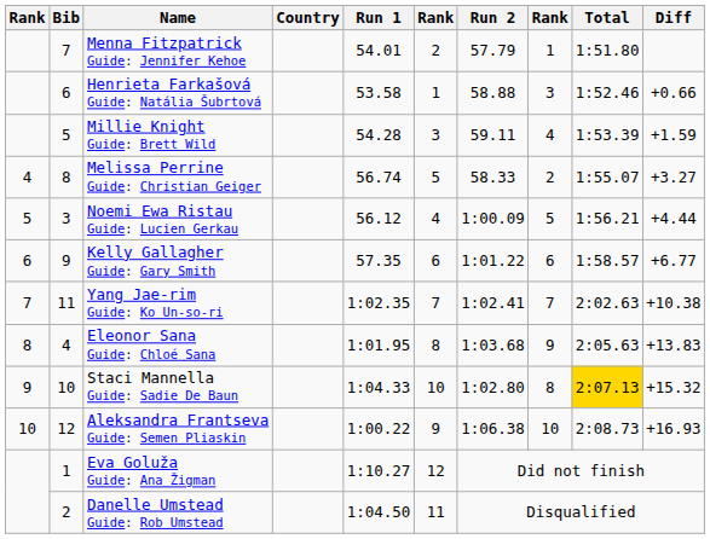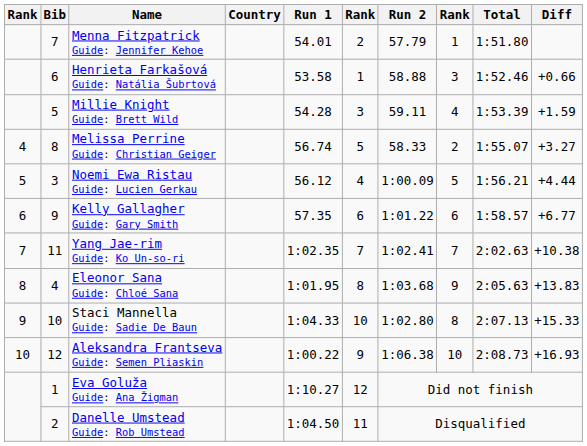 <table class="wikitable sortable" style="text-align:center">
 <tr>
 <th>Rank</th>
 <th>Bib</th>
 <th>Name</th>
 <th>Country</th>
 <th>Run 1</th>
 <th>Rank</th>
 <th>Run 2</th>
 <th>Rank</th>
 <th>Total</th>
 <th>Diff</th>
 </tr>
 <tr>
 <td></td>
 <td>7</td>
 <td align=left><a href='#'>Menna Fitzpatrick</a><br><small><a href='#'>Guide</a>: <a href='#'>Jennifer Kehoe</a></small></td>
 <td align=left></td>
 <td>54.01</td>
 <td>2</td>
 <td>57.79</td>
 <td>1</td>
 <td>1:51.80</td>
 <td></td>
 </tr>
 <tr>
 <td></td>
 <td>6</td>
 <td align=left><a href='#'>Henrieta Farkašová</a><br><small><a href='#'>Guide</a>: <a href='#'>Natália Šubrtová</a></small></td>
 <td align=left></td>
 <td>53.58</td>
 <td>1</td>
 <td>58.88</td>
 <td>3</td>
 <td>1:52.46</td>
 <td>+0.66</td>
 </tr>
 <tr>
 <td></td>
 <td>5</td>
 <td align=left><a href='#'>Millie Knight</a><br><small><a href='#'>Guide</a>: <a href='#'>Brett Wild</a></small></td>
 <td align=left></td>
 <td>54.28</td>
 <td>3</td>
 <td>59.11</td>
 <td>4</td>
 <td>1:53.39</td>
 <td>+1.59</td>
 </tr>
 <tr>
 <td>4</td>
 <td>8</td>
 <td align=left><a href='#'>Melissa Perrine</a><br><small><a href='#'>Guide</a>: <a href='#'>Christian Geiger</a></small></td>
 <td align=left></td>
 <td>56.74</td>
 <td>5</td>
 <td>58.33</td>
 <td>2</td>
 <td>1:55.07</td>
 <td>+3.27</td>
 </tr>
 <tr>
 <td>5</td>
 <td>3</td>
 <td align=left><a href='#'>Noemi Ewa Ristau</a><br><small><a href='#'>Guide</a>: <a href='#'>Lucien Gerkau</a></small></td>
 <td align=left></td>
 <td>56.12</td>
 <td>4</td>
 <td>1:00.09</td>
 <td>5</td>
 <td>1:56.21</td>
 <td>+4.44</td>
 </tr>
 <tr>
 <td>6</td>
 <td>9</td>
 <td align=left><a href='#'>Kelly Gallagher</a><br><small><a href='#'>Guide</a>: <a href='#'>Gary Smith</a></small></td>
 <td align=left></td>
 <td>57.35</td>
 <td>6</td>
 <td>1:01.22</td>
 <td>6</td>
 <td>1:58.57</td>
 <td>+6.77</td>
 </tr>
 <tr>
 <td>7</td>
 <td>11</td>
 <td align=left><a href='#'>Yang Jae-rim</a><br><small><a href='#'>Guide</a>: <a href='#'>Ko Un-so-ri</a></small></td>
 <td align=left></td>
 <td>1:02.35</td>
 <td>7</td>
 <td>1:02.41</td>
 <td>7</td>
 <td>2:02.63</td>
 <td>+10.38</td>
 </tr>
 <tr>
 <td>8</td>
 <td>4</td>
 <td align=left><a href='#'>Eleonor Sana</a><br><small><a href='#'>Guide</a>: <a href='#'>Chloé Sana</a></small></td>
 <td align=left></td>
 <td>1:01.95</td>
 <td>8</td>
 <td>1:03.68</td>
 <td>9</td>
 <td>2:05.63</td>
 <td>+13.83</td>
 </tr>
 <tr>
 <td>9</td>
 <td>10</td>
 <td align=left>Staci Mannella<br><small><a href='#'>Guide</a>: <a href='#'>Sadie De Baun</a></small></td>
 <td align=left></td>
 <td>1:04.33</td>
 <td>10</td>
 <td>1:02.80</td>
 <td>8</td>
-<td style="background: gold;">2:07.13</td>
-<td>+15.32</td>
+<td>2:07.13</td>
+<td>+15.33</td>
 </tr>
 <tr>
 <td>10</td>
 <td>12</td>
 <td align=left><a href='#'>Aleksandra Frantseva</a><br><small><a href='#'>Guide</a>: <a href='#'>Semen Pliaskin</a></small></td>
 <td align=left></td>
 <td>1:00.22</td>
 <td>9</td>
 <td>1:06.38</td>
 <td>10</td>
 <td>2:08.73</td>
 <td>+16.93</td>
 </tr>
 <tr>
 <td rowspan=2></td>
 <td>1</td>
 <td align=left><a href='#'>Eva Goluža</a><br><small><a href='#'>Guide</a>: <a href='#'>Ana Žigman</a></small></td>
 <td align=left></td>
 <td>1:10.27</td>
 <td>12</td>
 <td colspan=4>Did not finish</td>
 </tr>
 <tr>
 <td>2</td>
 <td align=left><a href='#'>Danelle Umstead</a><br><small><a href='#'>Guide</a>: <a href='#'>Rob Umstead</a></small></td>
 <td align=left></td>
 <td>1:04.50</td>
 <td>11</td>
 <td colspan=4>Disqualified</td>
 </tr>
 </table>
